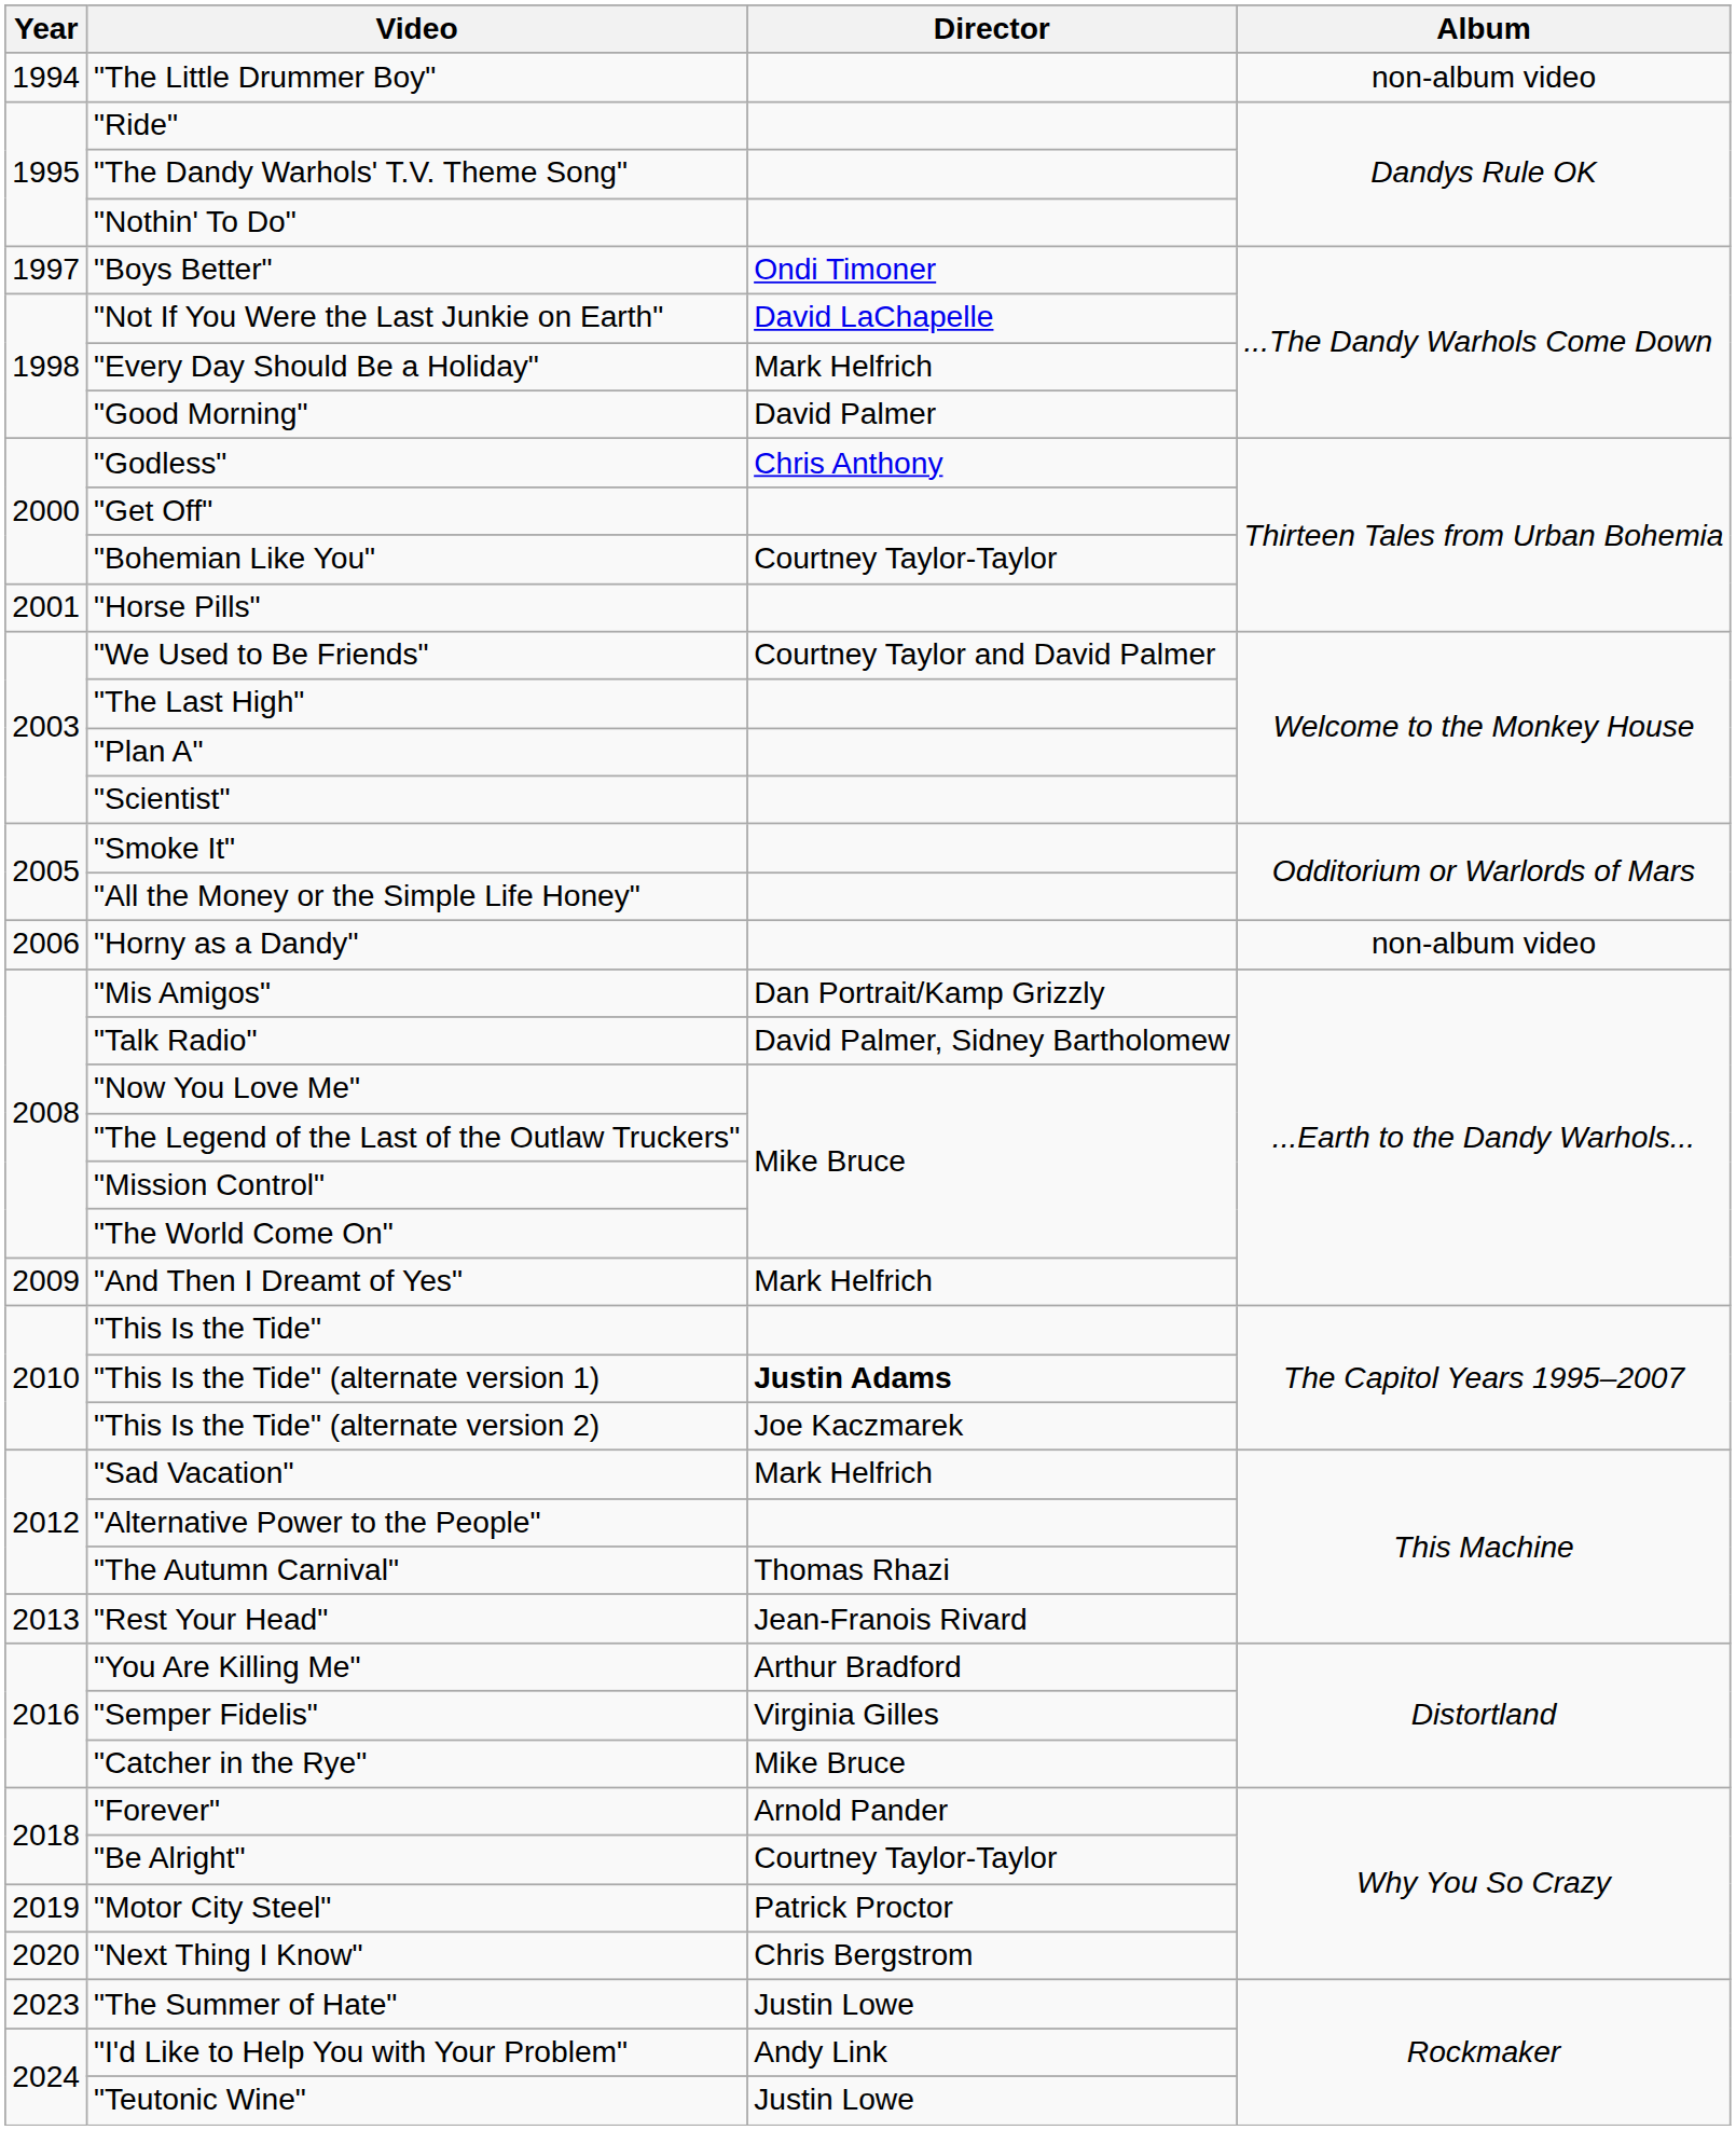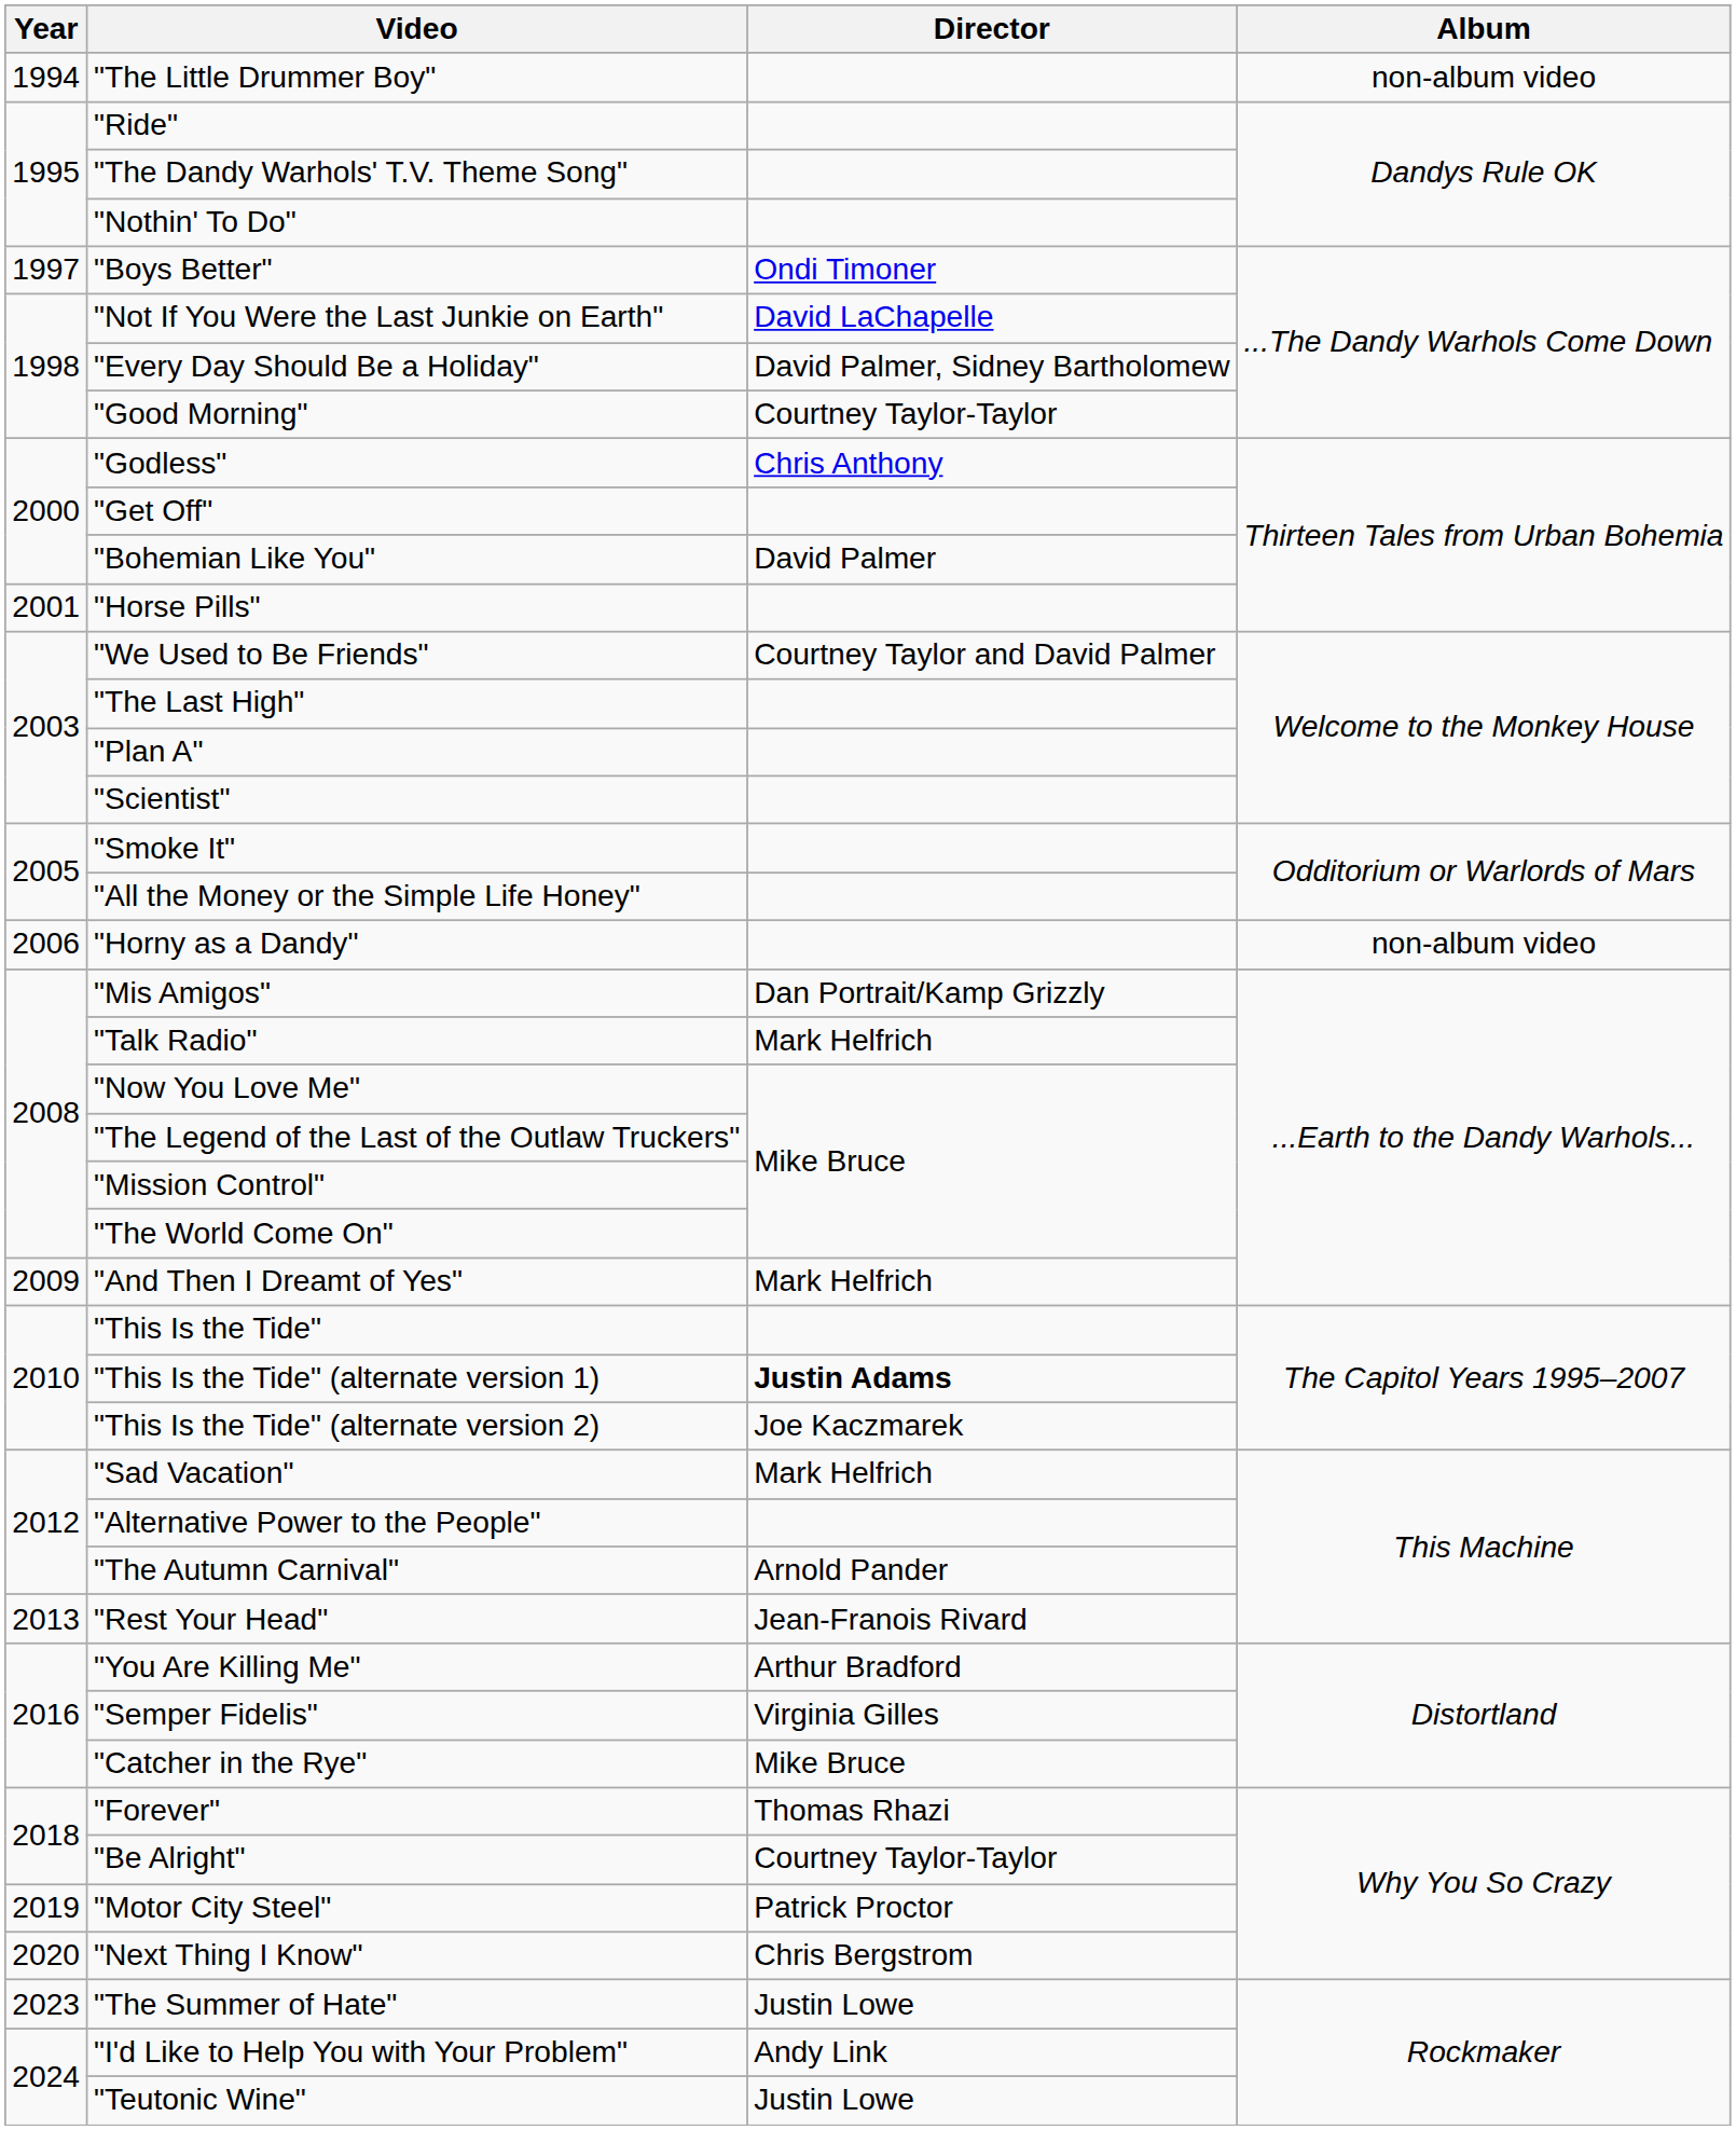 <table class="wikitable">
 <tr>
 <th>Year</th>
 <th>Video</th>
 <th>Director</th>
 <th>Album</th>
 </tr>
 <tr>
 <td>1994</td>
 <td>"The Little Drummer Boy"</td>
 <td></td>
 <td align="center">non-album video</td>
 </tr>
 <tr>
 <td rowspan="3">1995</td>
 <td>"Ride"</td>
 <td></td>
 <td align="center" rowspan="3"><em>Dandys Rule OK</em></td>
 </tr>
 <tr>
 <td>"The Dandy Warhols' T.V. Theme Song"</td>
 <td></td>
 </tr>
 <tr>
 <td>"Nothin' To Do"</td>
 </tr>
 <tr>
 <td>1997</td>
 <td>"Boys Better"</td>
 <td><a href='#'>Ondi Timoner</a></td>
 <td rowspan="4"><em>...The Dandy Warhols Come Down</em></td>
 </tr>
 <tr>
 <td rowspan="3">1998</td>
 <td>"Not If You Were the Last Junkie on Earth"</td>
 <td><a href='#'>David LaChapelle</a></td>
 </tr>
 <tr>
 <td>"Every Day Should Be a Holiday"</td>
-<td>Mark Helfrich</td>
+<td>David Palmer, Sidney Bartholomew</td>
 </tr>
 <tr>
 <td>"Good Morning"</td>
-<td>David Palmer</td>
+<td>Courtney Taylor-Taylor</td>
 </tr>
 <tr>
 <td rowspan="3">2000</td>
 <td>"Godless"</td>
 <td><a href='#'>Chris Anthony</a></td>
 <td align="center" rowspan="4"><em>Thirteen Tales from Urban Bohemia</em></td>
 </tr>
 <tr>
 <td>"Get Off"</td>
 <td></td>
 </tr>
 <tr>
 <td>"Bohemian Like You"</td>
-<td>Courtney Taylor-Taylor</td>
+<td>David Palmer</td>
 </tr>
 <tr>
 <td>2001</td>
 <td>"Horse Pills"</td>
 <td></td>
 </tr>
 <tr>
 <td rowspan="4">2003</td>
 <td>"We Used to Be Friends"</td>
 <td>Courtney Taylor and David Palmer</td>
 <td align="center" rowspan="4"><em>Welcome to the Monkey House</em></td>
 </tr>
 <tr>
 <td>"The Last High"</td>
 <td></td>
 </tr>
 <tr>
 <td>"Plan A"</td>
 <td></td>
 </tr>
 <tr>
 <td>"Scientist"</td>
 <td></td>
 </tr>
 <tr>
 <td rowspan="2">2005</td>
 <td>"Smoke It"</td>
 <td></td>
 <td align="center" rowspan="2"><em>Odditorium or Warlords of Mars</em></td>
 </tr>
 <tr>
 <td>"All the Money or the Simple Life Honey"</td>
 <td></td>
 </tr>
 <tr>
 <td>2006</td>
 <td>"Horny as a Dandy"</td>
 <td></td>
 <td align="center">non-album video</td>
 </tr>
 <tr>
 <td rowspan="6">2008</td>
 <td>"Mis Amigos"</td>
 <td>Dan Portrait/Kamp Grizzly</td>
 <td align="center" rowspan="7"><em>...Earth to the Dandy Warhols...</em></td>
 </tr>
 <tr>
 <td>"Talk Radio"</td>
-<td>David Palmer, Sidney Bartholomew</td>
+<td>Mark Helfrich</td>
 </tr>
 <tr>
 <td>"Now You Love Me"</td>
 <td rowspan="4">Mike Bruce</td>
 </tr>
 <tr>
 <td>"The Legend of the Last of the Outlaw Truckers"</td>
 </tr>
 <tr>
 <td>"Mission Control"</td>
 </tr>
 <tr>
 <td>"The World Come On"</td>
 </tr>
 <tr>
 <td>2009</td>
 <td>"And Then I Dreamt of Yes"</td>
 <td>Mark Helfrich</td>
 </tr>
 <tr>
 <td rowspan="3">2010</td>
 <td>"This Is the Tide"</td>
 <td></td>
 <td align="center" rowspan="3"><em>The Capitol Years 1995–2007</em></td>
 </tr>
 <tr>
 <td>"This Is the Tide" (alternate version 1)</td>
 <td><strong>Justin Adams</strong></td>
 </tr>
 <tr>
 <td>"This Is the Tide" (alternate version 2)</td>
 <td>Joe Kaczmarek</td>
 </tr>
 <tr>
 <td rowspan="3">2012</td>
 <td>"Sad Vacation"</td>
 <td>Mark Helfrich</td>
 <td align="center" rowspan="4"><em>This Machine</em></td>
 </tr>
 <tr>
 <td>"Alternative Power to the People"</td>
 <td></td>
 </tr>
 <tr>
 <td>"The Autumn Carnival"</td>
-<td>Thomas Rhazi</td>
+<td>Arnold Pander</td>
 </tr>
 <tr>
 <td>2013</td>
 <td>"Rest Your Head"</td>
 <td>Jean-Franois Rivard</td>
 </tr>
 <tr>
 <td rowspan="3">2016</td>
 <td>"You Are Killing Me"</td>
 <td>Arthur Bradford</td>
 <td align="center" rowspan="3"><em>Distortland</em></td>
 </tr>
 <tr>
 <td>"Semper Fidelis"</td>
 <td>Virginia Gilles</td>
 </tr>
 <tr>
 <td>"Catcher in the Rye"</td>
 <td>Mike Bruce</td>
 </tr>
 <tr>
 <td rowspan="2">2018</td>
 <td>"Forever"</td>
-<td>Arnold Pander</td>
+<td>Thomas Rhazi</td>
 <td align="center" rowspan="4"><em>Why You So Crazy</em></td>
 </tr>
 <tr>
 <td>"Be Alright"</td>
 <td>Courtney Taylor-Taylor</td>
 </tr>
 <tr>
 <td>2019</td>
 <td>"Motor City Steel"</td>
 <td>Patrick Proctor</td>
 </tr>
 <tr>
 <td>2020</td>
 <td>"Next Thing I Know"</td>
 <td>Chris Bergstrom</td>
 </tr>
 <tr>
 <td>2023</td>
 <td>"The Summer of Hate"</td>
 <td>Justin Lowe</td>
 <td align="center" rowspan="3"><em>Rockmaker</em></td>
 </tr>
 <tr>
 <td rowspan="2">2024</td>
 <td>"I'd Like to Help You with Your Problem"</td>
 <td>Andy Link</td>
 </tr>
 <tr>
 <td>"Teutonic Wine"</td>
 <td>Justin Lowe</td>
 </tr>
 </table>
